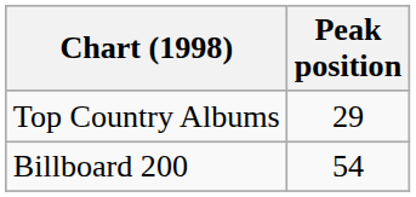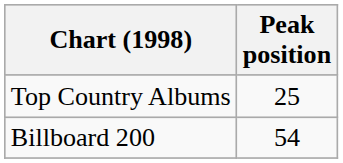 <table class="wikitable">
 <tr>
 <th>Chart (1998)</th>
 <th>Peak<br>position</th>
 </tr>
 <tr>
 <td>Top Country Albums</td>
-<td align="center">29</td>
+<td align="center">25</td>
 </tr>
 <tr>
 <td>Billboard 200</td>
 <td align="center">54</td>
 </tr>
 </table>
